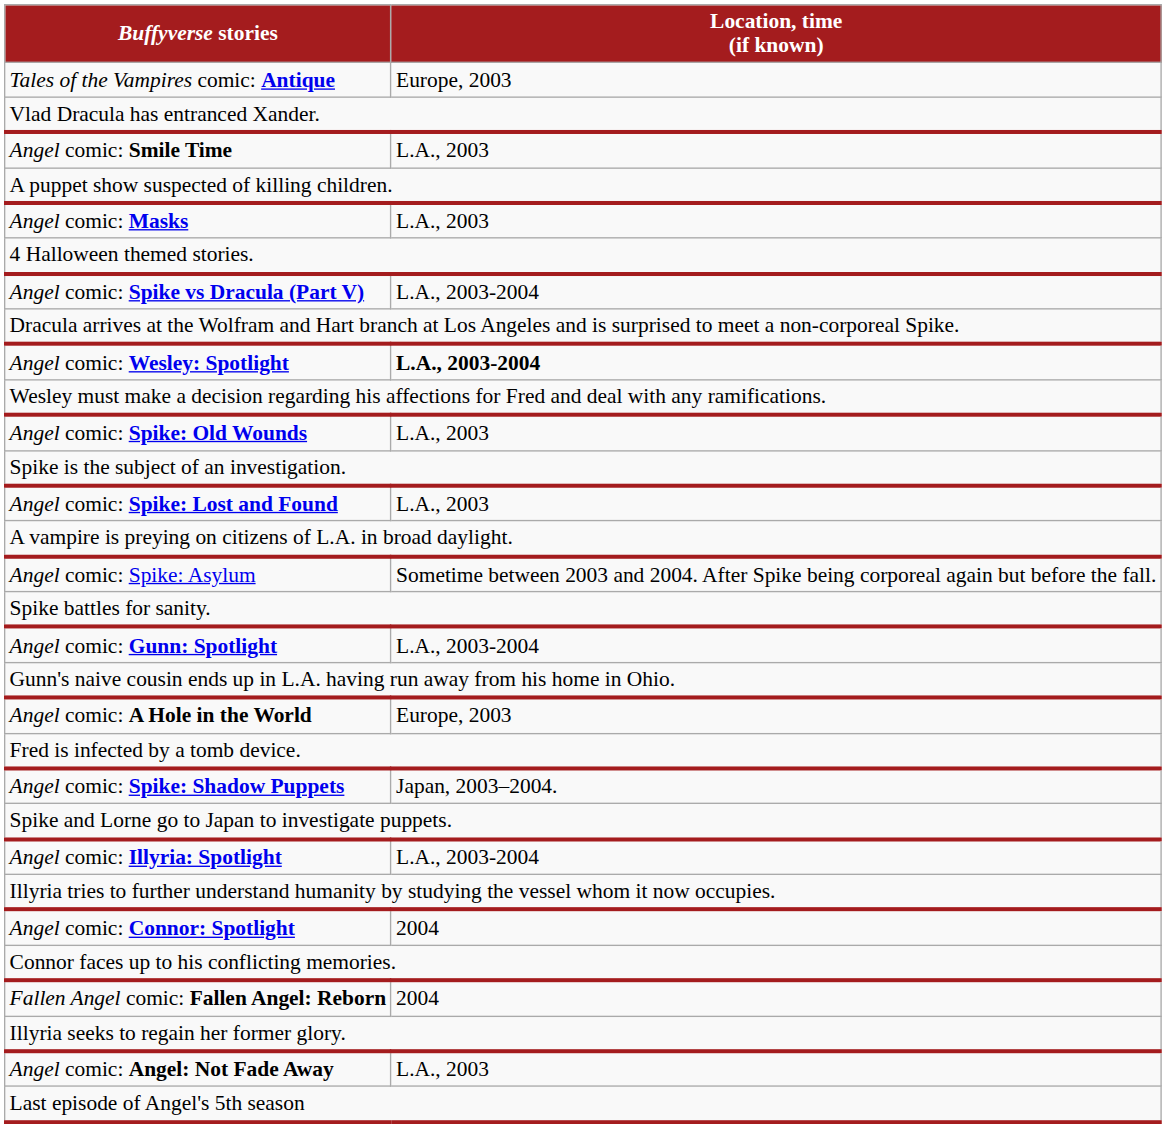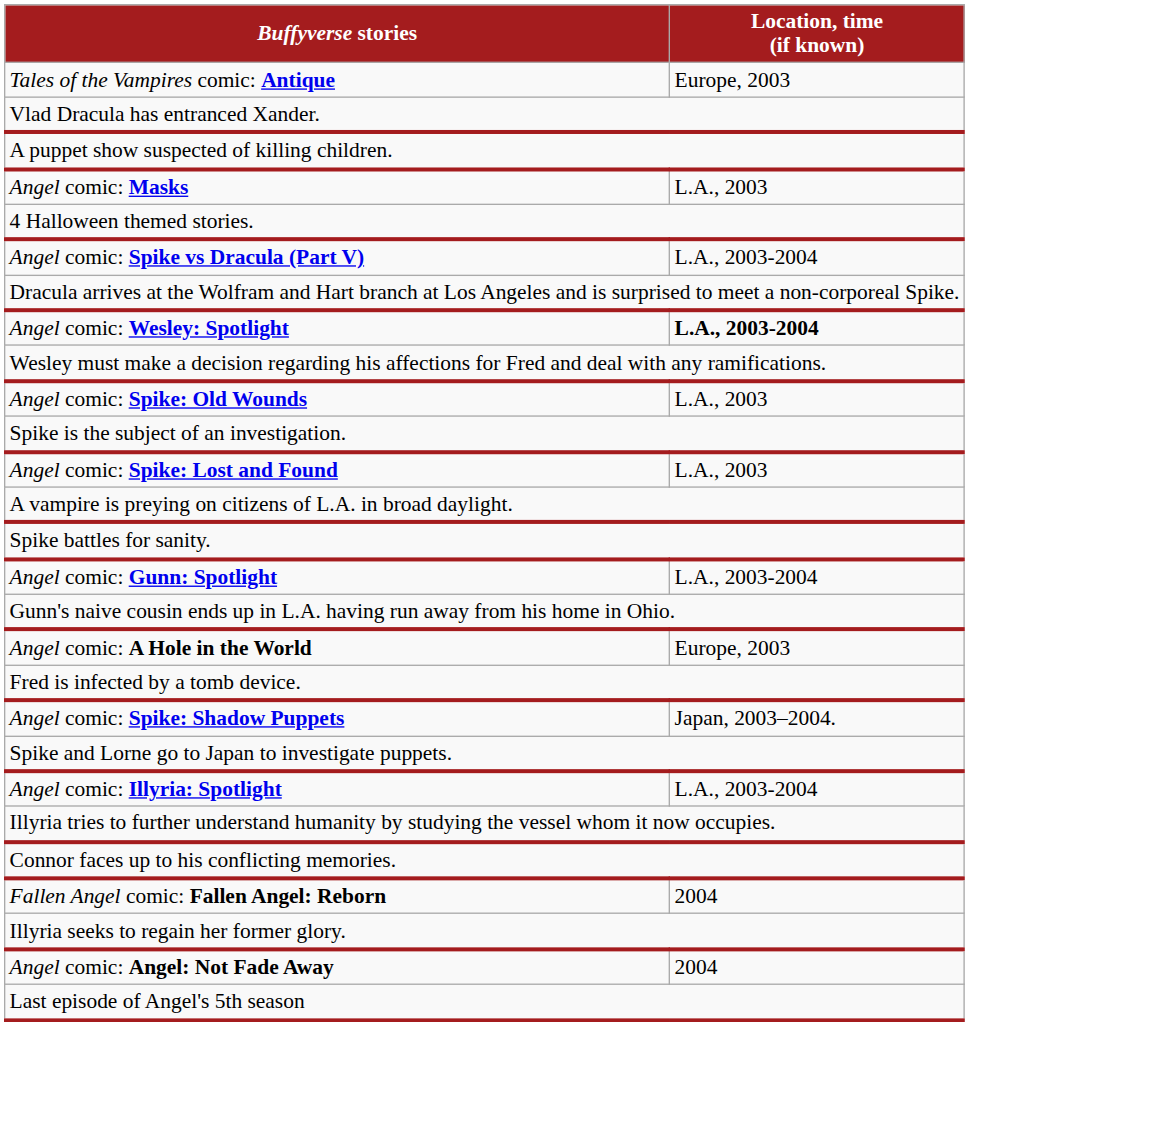 <table class="wikitable">
 <tr>
 <th style="background: #A41C1E; color: white;"><em>Buffyverse</em> stories</th>
 <th style="background: #A41C1E; color: white;"><strong>Location, time</strong><br>(if known)</th>
 </tr>
 <tr>
 <td><em>Tales of the Vampires</em> comic: <strong><a href='#'>Antique</a></strong></td>
 <td>Europe, 2003</td>
 </tr>
 <tr>
 <td style="border-bottom: 3px solid #A41C1E;" colspan="2">Vlad Dracula has entranced Xander.</td>
-</tr>
-<tr>
-<td><em>Angel</em> comic: <strong>Smile Time</strong></td>
-<td>L.A., 2003</td>
 </tr>
 <tr>
 <td style="border-bottom: 3px solid #A41C1E;" colspan="2">A puppet show suspected of killing children.</td>
 </tr>
 <tr>
 <td><em>Angel</em> comic: <strong><a href='#'>Masks</a></strong></td>
 <td>L.A., 2003</td>
 </tr>
 <tr>
 <td style="border-bottom: 3px solid #A41C1E;" colspan="2">4 Halloween themed stories.</td>
 </tr>
 <tr>
 <td><em>Angel</em> comic: <strong><a href='#'>Spike vs Dracula (Part V)</a></strong></td>
 <td>L.A., 2003-2004</td>
 </tr>
 <tr>
 <td style="border-bottom: 3px solid #A41C1E;" colspan="2">Dracula arrives at the Wolfram and Hart branch at Los Angeles and is surprised to meet a non-corporeal Spike.</td>
 </tr>
 <tr>
 <td><em>Angel</em> comic: <strong><a href='#'>Wesley: Spotlight</a></strong></td>
 <td><strong>L.A., 2003-2004</strong></td>
 </tr>
 <tr>
 <td style="border-bottom: 3px solid #A41C1E;" colspan="2">Wesley must make a decision regarding his affections for Fred and deal with any ramifications.</td>
 </tr>
 <tr>
 <td><em>Angel</em> comic: <strong><a href='#'>Spike: Old Wounds</a></strong></td>
 <td>L.A., 2003</td>
 </tr>
 <tr>
 <td style="border-bottom: 3px solid #A41C1E;" colspan="2">Spike is the subject of an investigation.</td>
 </tr>
 <tr>
 <td><em>Angel</em> comic: <strong><a href='#'>Spike: Lost and Found</a></strong></td>
 <td>L.A., 2003</td>
 </tr>
 <tr>
 <td style="border-bottom: 3px solid #A41C1E;" colspan="2">A vampire is preying on citizens of L.A. in broad daylight.</td>
 </tr>
 <tr>
-<td><em>Angel</em> comic: <a href='#'>Spike: Asylum</a></td>
-<td>Sometime between 2003 and 2004. After Spike being corporeal again but before the fall.</td>
-</tr>
-<tr>
 <td style="border-bottom: 3px solid #A41C1E;" colspan="2">Spike battles for sanity.</td>
 </tr>
 <tr>
 <td><em>Angel</em> comic: <strong><a href='#'>Gunn: Spotlight</a></strong></td>
 <td>L.A., 2003-2004</td>
 </tr>
 <tr>
 <td style="border-bottom: 3px solid #A41C1E;" colspan="2">Gunn's naive cousin ends up in L.A. having run away from his home in Ohio.</td>
 </tr>
 <tr>
 <td><em>Angel</em> comic: <strong>A Hole in the World</strong></td>
 <td>Europe, 2003</td>
 </tr>
 <tr>
 <td style="border-bottom: 3px solid #A41C1E;" colspan="2">Fred is infected by a tomb device.</td>
 </tr>
 <tr>
 <td><em>Angel</em> comic: <strong><a href='#'>Spike: Shadow Puppets</a></strong></td>
 <td>Japan, 2003–2004.</td>
 </tr>
 <tr>
 <td style="border-bottom: 3px solid #A41C1E;" colspan="2">Spike and Lorne go to Japan to investigate puppets.</td>
 </tr>
 <tr>
 <td><em>Angel</em> comic: <strong><a href='#'>Illyria: Spotlight</a></strong></td>
 <td>L.A., 2003-2004</td>
 </tr>
 <tr>
 <td style="border-bottom: 3px solid #A41C1E;" colspan="2">Illyria tries to further understand humanity by studying the vessel whom it now occupies.</td>
 </tr>
 <tr>
-<td><em>Angel</em> comic: <strong><a href='#'>Connor: Spotlight</a></strong></td>
-<td>2004</td>
-</tr>
-<tr>
 <td style="border-bottom: 3px solid #A41C1E;" colspan="2">Connor faces up to his conflicting memories.</td>
 </tr>
 <tr>
 <td><em>Fallen Angel</em> comic: <strong>Fallen Angel: Reborn</strong></td>
 <td>2004</td>
 </tr>
 <tr>
 <td style="border-bottom: 3px solid #A41C1E;" colspan="2">Illyria seeks to regain her former glory.</td>
 </tr>
 <tr>
 <td><em>Angel</em> comic: <strong>Angel: Not Fade Away</strong></td>
-<td>L.A., 2003</td>
+<td>2004</td>
 </tr>
 <tr>
 <td style="border-bottom: 3px solid #A41C1E;" colspan="2">Last episode of Angel's 5th season</td>
 </tr>
 </table>
